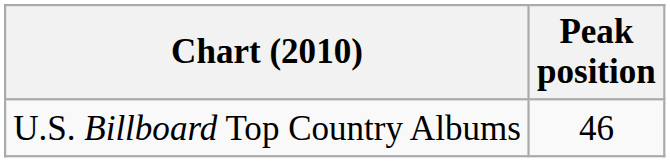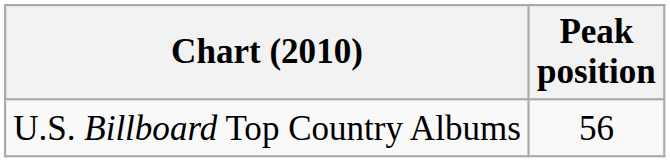 <table class="wikitable">
 <tr>
 <th>Chart (2010)</th>
 <th>Peak<br> position</th>
 </tr>
 <tr>
 <td>U.S. <em>Billboard</em> Top Country Albums</td>
-<td align="center">46</td>
+<td align="center">56</td>
 </tr>
 </table>
